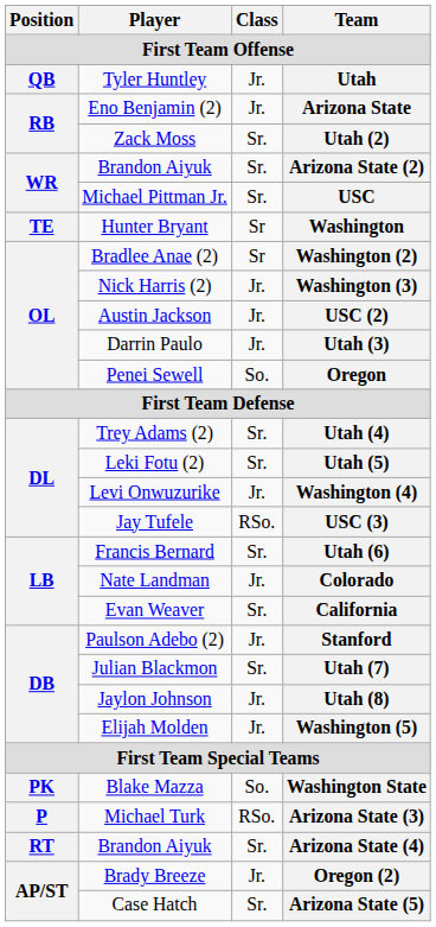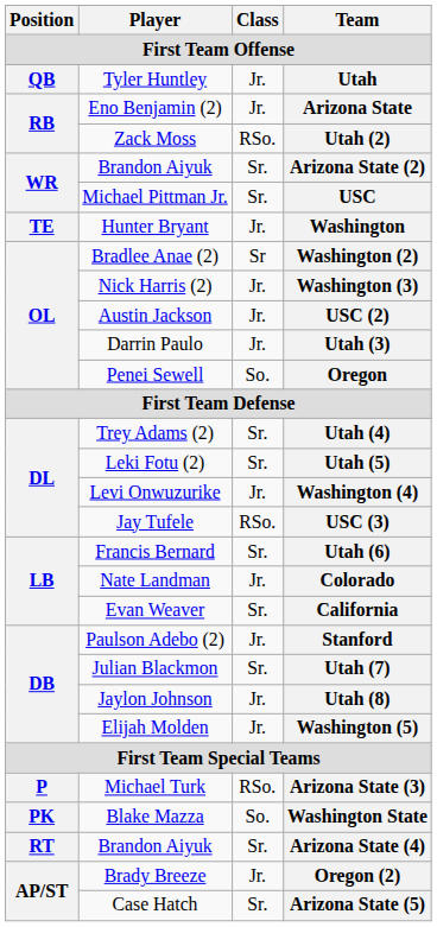 <table class="wikitable">
 <tr>
 <th>Position</th>
 <th>Player</th>
 <th>Class</th>
 <th>Team</th>
 </tr>
 <tr>
 <td colspan="4" style="text-align:center; background:#ddd;"><strong>First Team Offense</strong></td>
 </tr>
 <tr style="text-align:center;">
 <th rowspan="1"><a href='#'>QB</a></th>
 <td><a href='#'>Tyler Huntley</a></td>
 <td>Jr.</td>
 <th style=>Utah</th>
 </tr>
 <tr style="text-align:center;">
 <th rowspan="2"><a href='#'>RB</a></th>
 <td><a href='#'>Eno Benjamin</a> (2)</td>
 <td>Jr.</td>
 <th style=>Arizona State</th>
 </tr>
 <tr style="text-align:center;">
 <td><a href='#'>Zack Moss</a></td>
-<td>Sr.</td>
+<td>RSo.</td>
 <th style=>Utah (2)</th>
 </tr>
 <tr style="text-align:center;">
 <th rowspan="2"><a href='#'>WR</a></th>
 <td><a href='#'>Brandon Aiyuk</a></td>
 <td>Sr.</td>
 <th style=>Arizona State (2)</th>
 </tr>
 <tr style="text-align:center;">
 <td><a href='#'>Michael Pittman Jr.</a></td>
 <td>Sr.</td>
 <th style=>USC</th>
 </tr>
 <tr style="text-align:center;">
 <th rowspan="1"><a href='#'>TE</a></th>
 <td><a href='#'>Hunter Bryant</a></td>
-<td>Sr</td>
+<td>Jr.</td>
 <th style=>Washington</th>
 </tr>
 <tr style="text-align:center;">
 <th rowspan="5"><a href='#'>OL</a></th>
 <td><a href='#'>Bradlee Anae</a> (2)</td>
 <td>Sr</td>
 <th style=>Washington (2)</th>
 </tr>
 <tr style="text-align:center;">
 <td><a href='#'>Nick Harris</a> (2)</td>
 <td>Jr.</td>
 <th style=>Washington (3)</th>
 </tr>
 <tr style="text-align:center;">
 <td><a href='#'>Austin Jackson</a></td>
 <td>Jr.</td>
 <th style=>USC (2)</th>
 </tr>
 <tr style="text-align:center;">
 <td>Darrin Paulo</td>
 <td>Jr.</td>
 <th style=>Utah (3)</th>
 </tr>
 <tr style="text-align:center;">
 <td><a href='#'>Penei Sewell</a></td>
 <td>So.</td>
 <th style=>Oregon</th>
 </tr>
 <tr style="text-align:center;">
 <td colspan="4" style="text-align:center; background:#ddd;"><strong>First Team Defense</strong></td>
 </tr>
 <tr style="text-align:center;">
 <th rowspan="4"><a href='#'>DL</a></th>
 <td><a href='#'>Trey Adams</a> (2)</td>
 <td>Sr.</td>
 <th style=>Utah (4)</th>
 </tr>
 <tr style="text-align:center;">
 <td><a href='#'>Leki Fotu</a> (2)</td>
 <td>Sr.</td>
 <th style=>Utah (5)</th>
 </tr>
 <tr style="text-align:center;">
 <td><a href='#'>Levi Onwuzurike</a></td>
 <td>Jr.</td>
 <th style=>Washington (4)</th>
 </tr>
 <tr style="text-align:center;">
 <td><a href='#'>Jay Tufele</a></td>
 <td>RSo.</td>
 <th style=>USC (3)</th>
 </tr>
 <tr style="text-align:center;">
 <th rowspan="3"><a href='#'>LB</a></th>
 <td><a href='#'>Francis Bernard</a></td>
 <td>Sr.</td>
 <th style=>Utah (6)</th>
 </tr>
 <tr style="text-align:center;">
 <td><a href='#'>Nate Landman</a></td>
 <td>Jr.</td>
 <th style=>Colorado</th>
 </tr>
 <tr style="text-align:center;">
 <td><a href='#'>Evan Weaver</a></td>
 <td>Sr.</td>
 <th style=>California</th>
 </tr>
 <tr style="text-align:center;">
 <th rowspan="4"><a href='#'>DB</a></th>
 <td><a href='#'>Paulson Adebo</a> (2)</td>
 <td>Jr.</td>
 <th style=>Stanford</th>
 </tr>
 <tr style="text-align:center;">
 <td><a href='#'>Julian Blackmon</a></td>
 <td>Sr.</td>
 <th style=>Utah (7)</th>
 </tr>
 <tr style="text-align:center;">
 <td><a href='#'>Jaylon Johnson</a></td>
 <td>Jr.</td>
 <th style=>Utah (8)</th>
 </tr>
 <tr style="text-align:center;">
 <td><a href='#'>Elijah Molden</a></td>
 <td>Jr.</td>
 <th style=>Washington (5)</th>
 </tr>
 <tr>
 <td colspan="4" style="text-align:center; background:#ddd;"><strong>First Team Special Teams</strong></td>
 </tr>
 <tr style="text-align:center;">
+<th rowspan="1"><a href='#'>P</a></th>
+<td><a href='#'>Michael Turk</a></td>
+<td>RSo.</td>
+<th style=>Arizona State (3)</th>
+</tr>
+<tr style="text-align:center;">
 <th rowspan="1"><a href='#'>PK</a></th>
 <td><a href='#'>Blake Mazza</a></td>
 <td>So.</td>
 <th style=>Washington State</th>
-</tr>
-<tr style="text-align:center;">
-<th rowspan="1"><a href='#'>P</a></th>
-<td><a href='#'>Michael Turk</a></td>
-<td>RSo.</td>
-<th style=>Arizona State (3)</th>
 </tr>
 <tr style="text-align:center;">
 <th rowspan="1"><a href='#'>RT</a></th>
 <td><a href='#'>Brandon Aiyuk</a></td>
 <td>Sr.</td>
 <th style=>Arizona State (4)</th>
 </tr>
 <tr style="text-align:center;">
 <th rowspan="2">AP/ST</th>
 <td><a href='#'>Brady Breeze</a></td>
 <td>Jr.</td>
 <th style=>Oregon (2)</th>
 </tr>
 <tr style="text-align:center;">
 <td>Case Hatch</td>
 <td>Sr.</td>
 <th style=>Arizona State (5)</th>
 </tr>
 </table>
